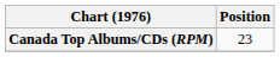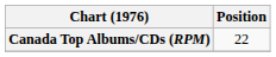 <table class="wikitable plainrowheaders" style="text-align:center">
 <tr>
 <th>Chart (1976)</th>
 <th>Position</th>
 </tr>
 <tr>
 <th scope="row">Canada Top Albums/CDs (<em>RPM</em>)</th>
-<td>23</td>
+<td>22</td>
 </tr>
 <tr>
 </tr>
 </table>
